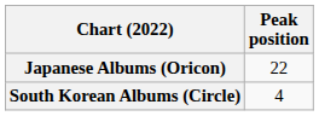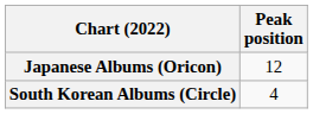 <table class="wikitable sortable plainrowheaders" style="text-align:center">
 <tr>
 <th scope="col">Chart (2022)</th>
 <th scope="col">Peak<br>position</th>
 </tr>
 <tr>
 <th scope="row">Japanese Albums (Oricon)</th>
-<td>22</td>
+<td>12</td>
 </tr>
 <tr>
 <th scope="row">South Korean Albums (Circle)</th>
 <td>4</td>
 </tr>
 </table>
